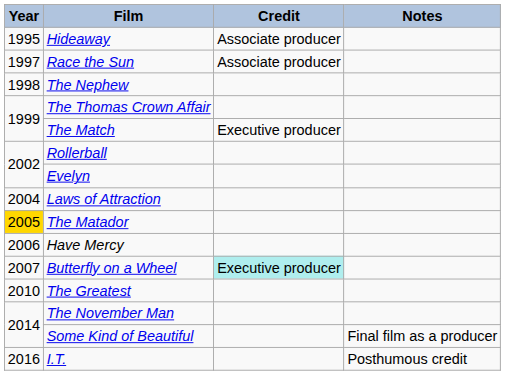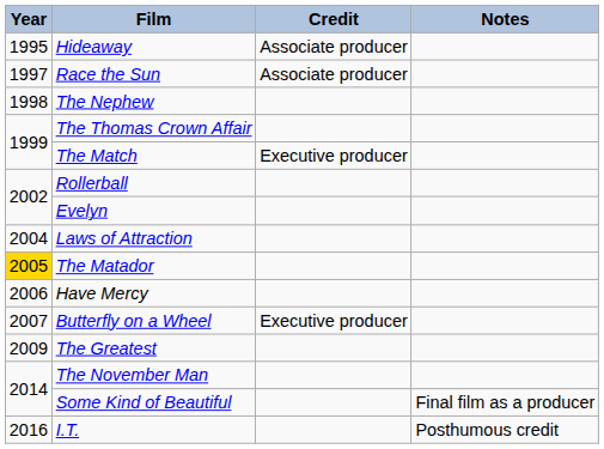 <table class="wikitable" style="font-size:95%;">
 <tr>
 <th style="background:#B0C4DE;">Year</th>
 <th style="background:#B0C4DE;">Film</th>
 <th style="background:#B0C4DE;">Credit</th>
 <th style="background:#B0C4DE;">Notes</th>
 </tr>
 <tr>
 <td>1995</td>
 <td><em><a href='#'>Hideaway</a></em></td>
 <td>Associate producer</td>
 <td></td>
 </tr>
 <tr>
 <td>1997</td>
 <td><em><a href='#'>Race the Sun</a></em></td>
 <td>Associate producer</td>
 <td></td>
 </tr>
 <tr>
 <td>1998</td>
 <td><em><a href='#'>The Nephew</a></em></td>
 <td></td>
 <td></td>
 </tr>
 <tr>
 <td rowspan=2>1999</td>
 <td><em><a href='#'>The Thomas Crown Affair</a></em></td>
 <td></td>
 <td></td>
 </tr>
 <tr>
 <td><em><a href='#'>The Match</a></em></td>
 <td>Executive producer</td>
 <td></td>
 </tr>
 <tr>
 <td rowspan=2>2002</td>
 <td><em><a href='#'>Rollerball</a></em></td>
 <td></td>
 <td></td>
 </tr>
 <tr>
 <td><em><a href='#'>Evelyn</a></em></td>
 <td></td>
 <td></td>
 </tr>
 <tr>
 <td>2004</td>
 <td><em><a href='#'>Laws of Attraction</a></em></td>
 <td></td>
 <td></td>
 </tr>
 <tr>
 <td style="background: gold;">2005</td>
 <td><em><a href='#'>The Matador</a></em></td>
 <td></td>
 <td></td>
 </tr>
 <tr>
 <td>2006</td>
 <td><em>Have Mercy</em></td>
 <td></td>
 <td></td>
 </tr>
 <tr>
 <td>2007</td>
 <td><em><a href='#'>Butterfly on a Wheel</a></em></td>
-<td style="background: paleturquoise;">Executive producer</td>
+<td>Executive producer</td>
 <td></td>
 </tr>
 <tr>
-<td>2010</td>
+<td>2009</td>
 <td><em><a href='#'>The Greatest</a></em></td>
 <td></td>
 <td></td>
 </tr>
 <tr>
 <td rowspan=2>2014</td>
 <td><em><a href='#'>The November Man</a></em></td>
 <td></td>
 <td></td>
 </tr>
 <tr>
 <td><em><a href='#'>Some Kind of Beautiful</a></em></td>
 <td></td>
 <td>Final film as a producer</td>
 </tr>
 <tr>
 <td>2016</td>
 <td><em><a href='#'>I.T.</a></em></td>
 <td></td>
 <td>Posthumous credit</td>
 </tr>
 </table>
